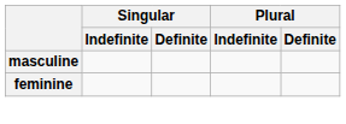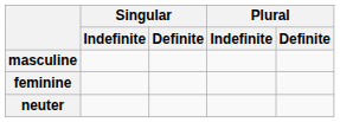 <table class="wikitable">
 <tr>
 <th rowspan="2"></th>
 <th colspan="2">Singular</th>
 <th colspan="2">Plural</th>
 </tr>
 <tr>
 <th>Indefinite</th>
 <th>Definite</th>
 <th>Indefinite</th>
 <th>Definite</th>
 </tr>
 <tr>
 <th>masculine</th>
 <td></td>
 <td></td>
 <td></td>
 <td></td>
 </tr>
 <tr>
 <th>feminine</th>
 <td></td>
 <td></td>
 <td></td>
 <td></td>
 </tr>
+<tr>
+<th>neuter</th>
+<td></td>
+<td></td>
+<td></td>
+<td></td>
+</tr>
 </table>
